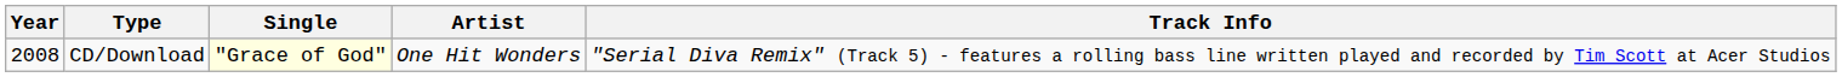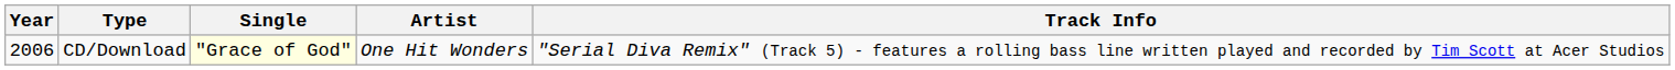 <table class="wikitable">
 <tr>
 <th>Year</th>
 <th>Type</th>
 <th>Single</th>
 <th>Artist</th>
 <th>Track Info</th>
 </tr>
 <tr>
-<td>2008</td>
+<td>2006</td>
 <td>CD/Download</td>
 <td style="background: lightyellow;">"Grace of God"</td>
 <td><em>One Hit Wonders</em></td>
 <td><em>"Serial Diva Remix"</em> <small> (Track 5) - features a rolling bass line written played and recorded by <a href='#'>Tim Scott</a> at Acer Studios</small> </td>
 </tr>
 </table>
